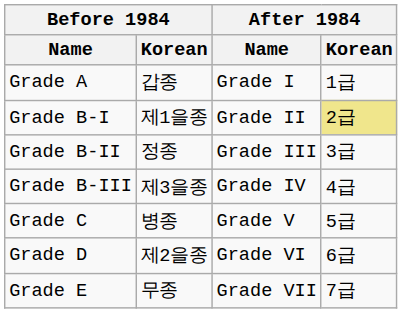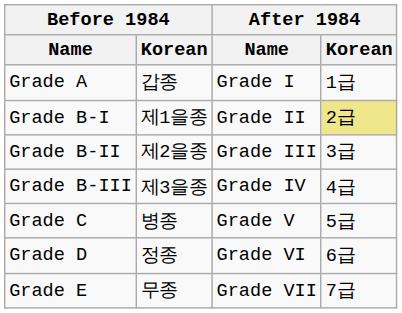 <table class="wikitable">
 <tr>
 <th colspan="2">Before 1984</th>
 <th colspan="2">After 1984</th>
 </tr>
 <tr>
 <th>Name</th>
 <th>Korean</th>
 <th>Name</th>
 <th>Korean</th>
 </tr>
 <tr>
 <td>Grade A</td>
 <td>갑종</td>
 <td>Grade I</td>
 <td>1급</td>
 </tr>
 <tr>
 <td>Grade B-I</td>
 <td>제1을종</td>
 <td>Grade II</td>
 <td style="background: khaki;">2급</td>
 </tr>
 <tr>
 <td>Grade B-II</td>
-<td>정종</td>
+<td>제2을종</td>
 <td>Grade III</td>
 <td>3급</td>
 </tr>
 <tr>
 <td>Grade B-III</td>
 <td>제3을종</td>
 <td>Grade IV</td>
 <td>4급</td>
 </tr>
 <tr>
 <td>Grade C</td>
 <td>병종</td>
 <td>Grade V</td>
 <td>5급</td>
 </tr>
 <tr>
 <td>Grade D</td>
-<td>제2을종</td>
+<td>정종</td>
 <td>Grade VI</td>
 <td>6급</td>
 </tr>
 <tr>
 <td>Grade E</td>
 <td>무종</td>
 <td>Grade VII</td>
 <td>7급</td>
 </tr>
 </table>
